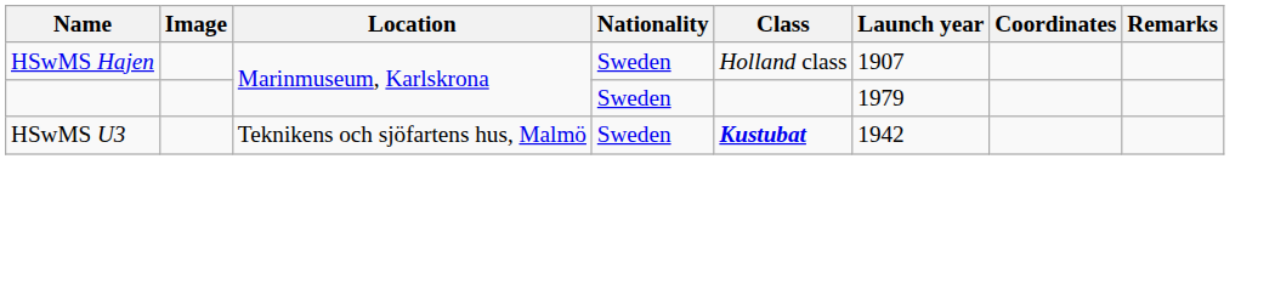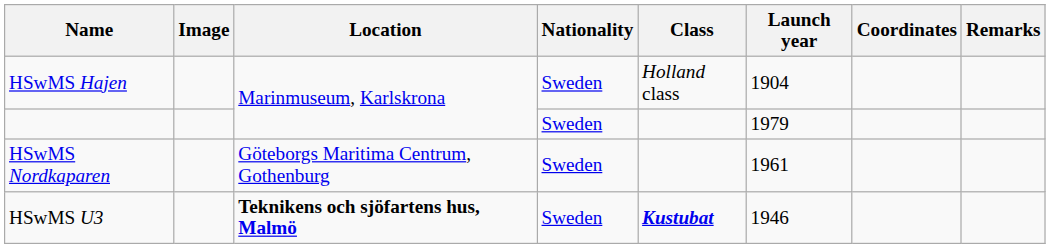 <table class="wikitable sortable">
 <tr>
 <th>Name</th>
 <th>Image</th>
 <th>Location</th>
 <th>Nationality</th>
 <th>Class</th>
 <th>Launch year</th>
 <th>Coordinates</th>
 <th>Remarks</th>
 </tr>
 <tr>
 <td><a href='#'>HSwMS <em>Hajen</em></a></td>
 <td></td>
 <td rowspan="2"><a href='#'>Marinmuseum</a>, <a href='#'>Karlskrona</a></td>
 <td> <a href='#'>Sweden</a></td>
 <td><em>Holland</em> class</td>
-<td>1907</td>
+<td>1904</td>
 <td></td>
 <td></td>
 </tr>
 <tr>
 <td></td>
 <td></td>
 <td> <a href='#'>Sweden</a></td>
 <td></td>
 <td>1979</td>
 <td></td>
 <td></td>
 </tr>
 <tr>
+<td><a href='#'>HSwMS <em>Nordkaparen</em></a></td>
+<td></td>
+<td><a href='#'>Göteborgs Maritima Centrum</a>, <a href='#'>Gothenburg</a></td>
+<td> <a href='#'>Sweden</a></td>
+<td></td>
+<td>1961</td>
+<td></td>
+<td></td>
+</tr>
+<tr>
 <td>HSwMS <em>U3</em></td>
 <td></td>
-<td>Teknikens och sjöfartens hus, <a href='#'>Malmö</a></td>
+<td><strong>Teknikens och sjöfartens hus, <a href='#'>Malmö</a></strong></td>
 <td> <a href='#'>Sweden</a></td>
 <td><strong><a href='#'><em>Kustubat</em></a></strong></td>
-<td>1942</td>
+<td>1946</td>
 <td></td>
 <td></td>
 </tr>
 </table>
